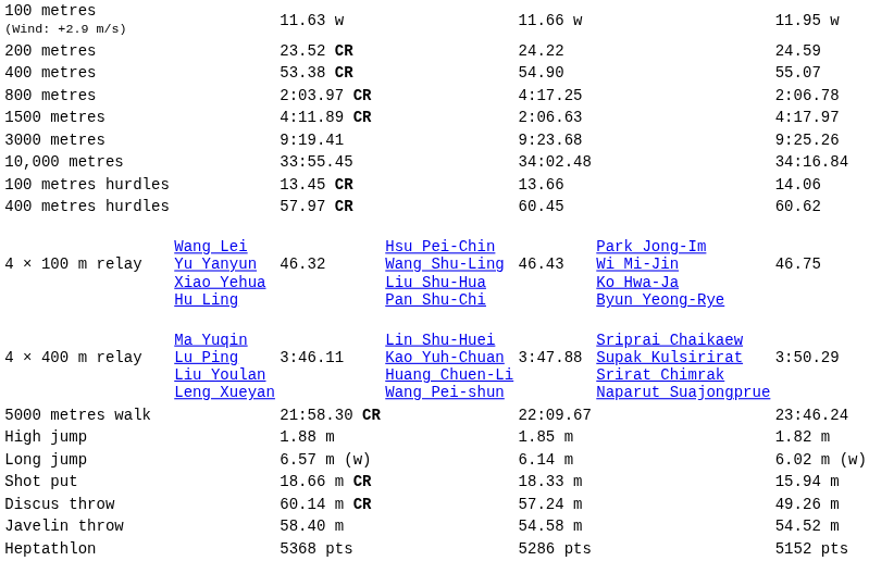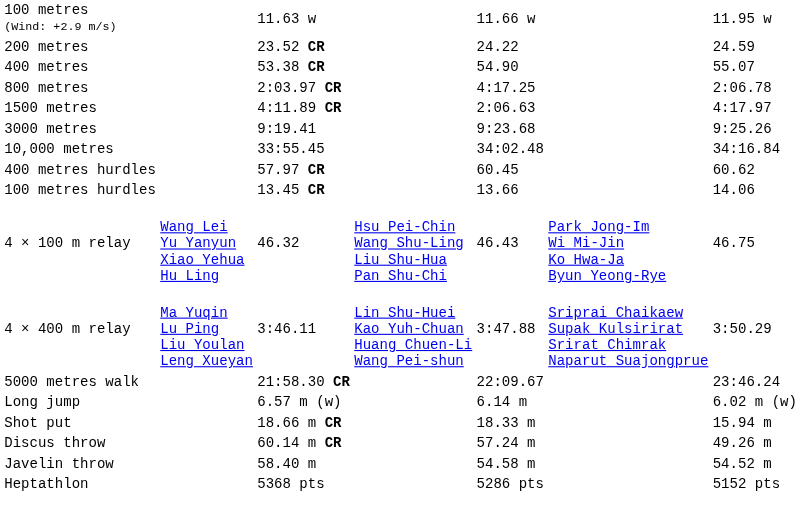 <table>
 <tr>
 <td>100 metres<br><small>(Wind: +2.9 m/s)</small><br></td>
 <td></td>
 <td>11.63 w</td>
 <td></td>
 <td>11.66 w</td>
 <td></td>
 <td>11.95 w</td>
 </tr>
 <tr>
 <td>200 metres<br></td>
 <td></td>
 <td>23.52 <strong>CR</strong></td>
 <td></td>
 <td>24.22</td>
 <td></td>
 <td>24.59</td>
 </tr>
 <tr>
 <td>400 metres<br></td>
 <td></td>
 <td>53.38 <strong>CR</strong></td>
 <td></td>
 <td>54.90</td>
 <td></td>
 <td>55.07</td>
 </tr>
 <tr>
 <td>800 metres<br></td>
 <td></td>
 <td>2:03.97 <strong>CR</strong></td>
 <td></td>
 <td>4:17.25</td>
 <td></td>
 <td>2:06.78</td>
 </tr>
 <tr>
 <td>1500 metres<br></td>
 <td></td>
 <td>4:11.89 <strong>CR</strong></td>
 <td></td>
 <td>2:06.63</td>
 <td></td>
 <td>4:17.97</td>
 </tr>
 <tr>
 <td>3000 metres</td>
 <td></td>
 <td>9:19.41</td>
 <td></td>
 <td>9:23.68</td>
 <td></td>
 <td>9:25.26</td>
 </tr>
 <tr>
 <td>10,000 metres</td>
 <td></td>
 <td>33:55.45</td>
 <td></td>
 <td>34:02.48</td>
 <td></td>
 <td>34:16.84</td>
 </tr>
 <tr>
+<td>400 metres hurdles</td>
+<td></td>
+<td>57.97 <strong>CR</strong></td>
+<td></td>
+<td>60.45</td>
+<td></td>
+<td>60.62</td>
+</tr>
+<tr>
 <td>100 metres hurdles</td>
 <td></td>
 <td>13.45 <strong>CR</strong></td>
 <td></td>
 <td>13.66</td>
 <td></td>
 <td>14.06</td>
-</tr>
-<tr>
-<td>400 metres hurdles</td>
-<td></td>
-<td>57.97 <strong>CR</strong></td>
-<td></td>
-<td>60.45</td>
-<td></td>
-<td>60.62</td>
 </tr>
 <tr>
 <td>4 × 100 m relay<br></td>
 <td><br><a href='#'>Wang Lei</a><br><a href='#'>Yu Yanyun</a><br><a href='#'>Xiao Yehua</a><br><a href='#'>Hu Ling</a></td>
 <td>46.32</td>
 <td><br><a href='#'>Hsu Pei-Chin</a><br><a href='#'>Wang Shu-Ling</a><br><a href='#'>Liu Shu-Hua</a><br><a href='#'>Pan Shu-Chi</a></td>
 <td>46.43</td>
 <td><br><a href='#'>Park Jong-Im</a><br><a href='#'>Wi Mi-Jin</a><br><a href='#'>Ko Hwa-Ja</a><br><a href='#'>Byun Yeong-Rye</a></td>
 <td>46.75</td>
 </tr>
 <tr>
 <td>4 × 400 m relay<br></td>
 <td><br><a href='#'>Ma Yuqin</a><br><a href='#'>Lu Ping</a><br><a href='#'>Liu Youlan</a><br><a href='#'>Leng Xueyan</a></td>
 <td>3:46.11</td>
 <td><br><a href='#'>Lin Shu-Huei</a><br><a href='#'>Kao Yuh-Chuan</a><br><a href='#'>Huang Chuen-Li</a><br><a href='#'>Wang Pei-shun</a></td>
 <td>3:47.88</td>
 <td><br><a href='#'>Sriprai Chaikaew</a><br><a href='#'>Supak Kulsirirat</a><br><a href='#'>Srirat Chimrak</a><br><a href='#'>Naparut Suajongprue</a></td>
 <td>3:50.29</td>
 </tr>
 <tr>
 <td>5000 metres walk</td>
 <td></td>
 <td>21:58.30 <strong>CR</strong></td>
 <td></td>
 <td>22:09.67</td>
 <td></td>
 <td>23:46.24</td>
-</tr>
-<tr>
-<td>High jump</td>
-<td></td>
-<td>1.88 m</td>
-<td></td>
-<td>1.85 m</td>
-<td></td>
-<td>1.82 m</td>
 </tr>
 <tr>
 <td>Long jump</td>
 <td></td>
 <td>6.57  m (w)</td>
 <td></td>
 <td>6.14 m</td>
 <td></td>
 <td>6.02  m (w)</td>
 </tr>
 <tr>
 <td>Shot put</td>
 <td></td>
 <td>18.66 m <strong>CR</strong></td>
 <td></td>
 <td>18.33 m</td>
 <td></td>
 <td>15.94 m</td>
 </tr>
 <tr>
 <td>Discus throw</td>
 <td></td>
 <td>60.14 m <strong>CR</strong></td>
 <td></td>
 <td>57.24 m</td>
 <td></td>
 <td>49.26 m</td>
 </tr>
 <tr>
 <td>Javelin throw</td>
 <td></td>
 <td>58.40 m</td>
 <td></td>
 <td>54.58 m</td>
 <td></td>
 <td>54.52 m</td>
 </tr>
 <tr>
 <td>Heptathlon</td>
 <td></td>
 <td>5368 pts</td>
 <td></td>
 <td>5286 pts</td>
 <td></td>
 <td>5152 pts</td>
 </tr>
 </table>
